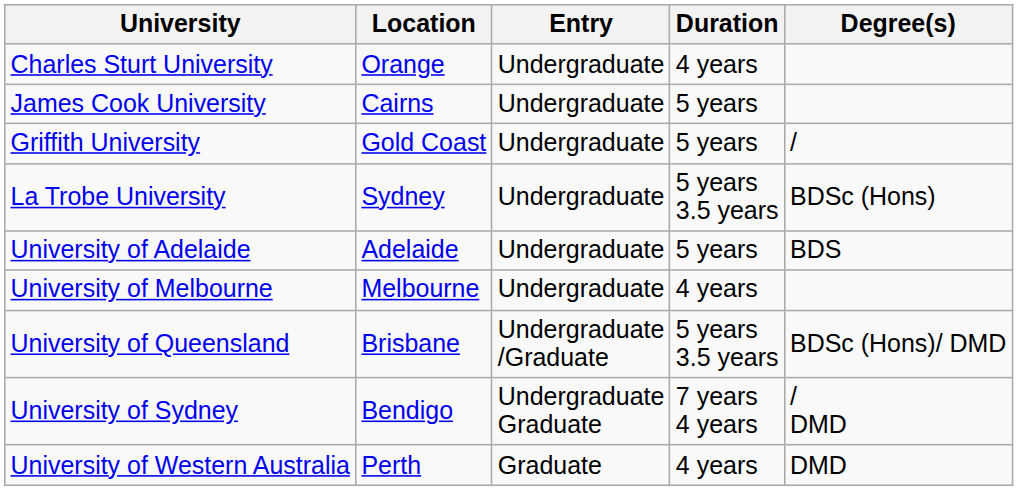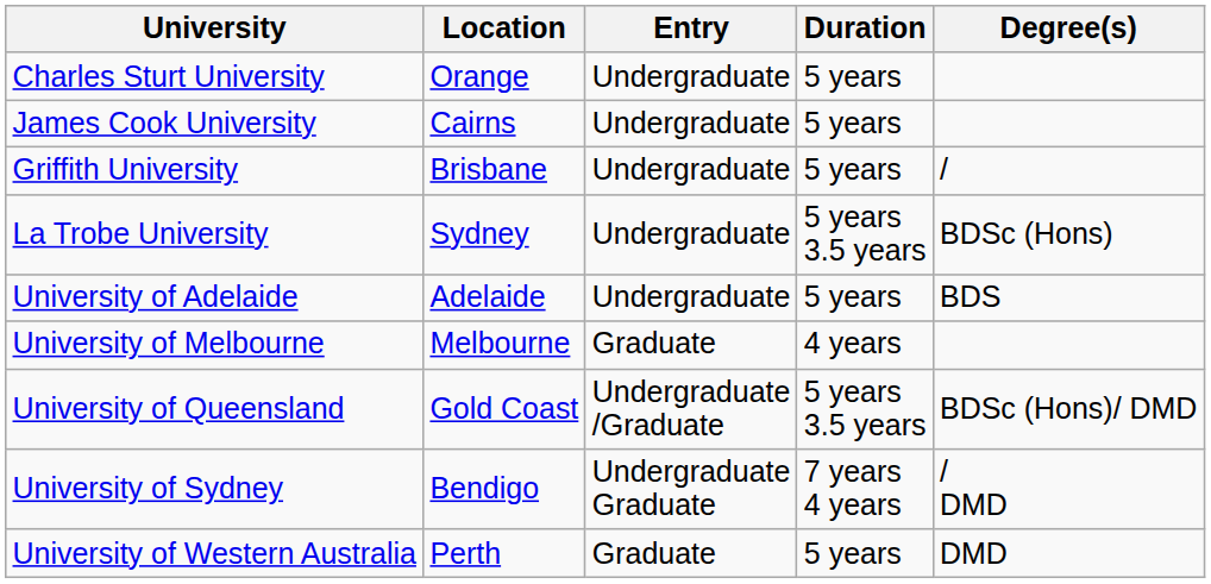 <table class="wikitable sortable">
 <tr>
 <th>University</th>
 <th>Location</th>
 <th>Entry</th>
 <th>Duration</th>
 <th>Degree(s)</th>
 </tr>
 <tr>
 <td><a href='#'>Charles Sturt University</a></td>
 <td><a href='#'>Orange</a></td>
 <td>Undergraduate</td>
-<td>4 years</td>
+<td>5 years</td>
 <td></td>
 </tr>
 <tr>
 <td><a href='#'>James Cook University</a></td>
 <td><a href='#'>Cairns</a></td>
 <td>Undergraduate</td>
 <td>5 years</td>
 <td></td>
 </tr>
 <tr>
 <td><a href='#'>Griffith University</a></td>
-<td><a href='#'>Gold Coast</a></td>
+<td><a href='#'>Brisbane</a></td>
 <td>Undergraduate</td>
 <td>5 years</td>
 <td>/</td>
 </tr>
 <tr>
 <td><a href='#'>La Trobe University</a></td>
 <td><a href='#'>Sydney</a></td>
 <td>Undergraduate</td>
 <td>5 years<br>3.5 years</td>
 <td>BDSc (Hons)</td>
 </tr>
 <tr>
 <td><a href='#'>University of Adelaide</a></td>
 <td><a href='#'>Adelaide</a></td>
 <td>Undergraduate</td>
 <td>5 years</td>
 <td>BDS</td>
 </tr>
 <tr>
 <td><a href='#'>University of Melbourne</a></td>
 <td><a href='#'>Melbourne</a></td>
-<td>Undergraduate</td>
+<td>Graduate</td>
 <td>4 years</td>
 <td></td>
 </tr>
 <tr>
 <td><a href='#'>University of Queensland</a></td>
-<td><a href='#'>Brisbane</a></td>
+<td><a href='#'>Gold Coast</a></td>
 <td>Undergraduate<br>/Graduate</td>
 <td>5 years<br>3.5 years</td>
 <td>BDSc (Hons)/ DMD</td>
 </tr>
 <tr>
 <td><a href='#'>University of Sydney</a></td>
 <td><a href='#'>Bendigo</a></td>
 <td>Undergraduate<br>Graduate</td>
 <td>7 years<br>4 years</td>
 <td>/<br>DMD</td>
 </tr>
 <tr>
 <td><a href='#'>University of Western Australia</a></td>
 <td><a href='#'>Perth</a></td>
 <td>Graduate</td>
-<td>4 years</td>
+<td>5 years</td>
 <td>DMD</td>
 </tr>
 </table>
